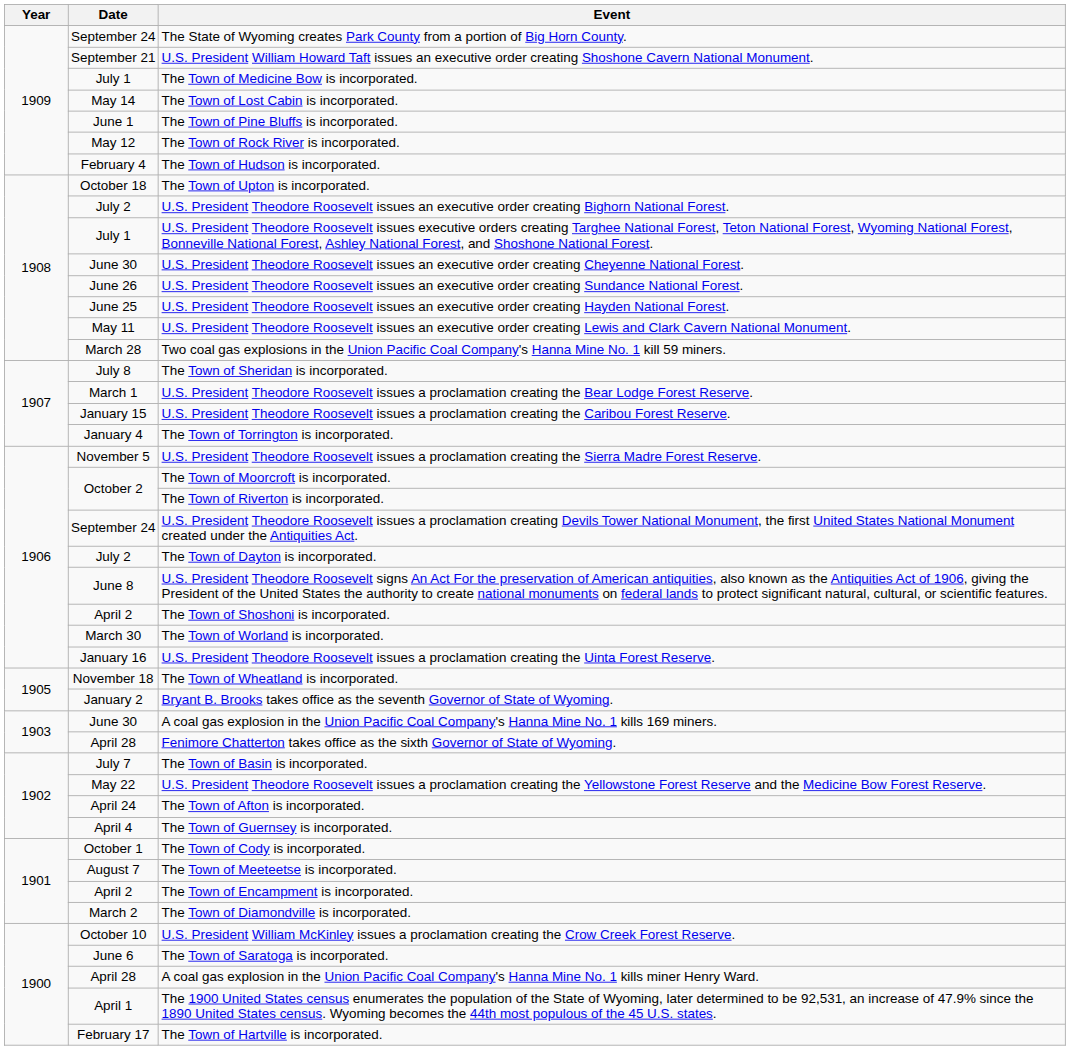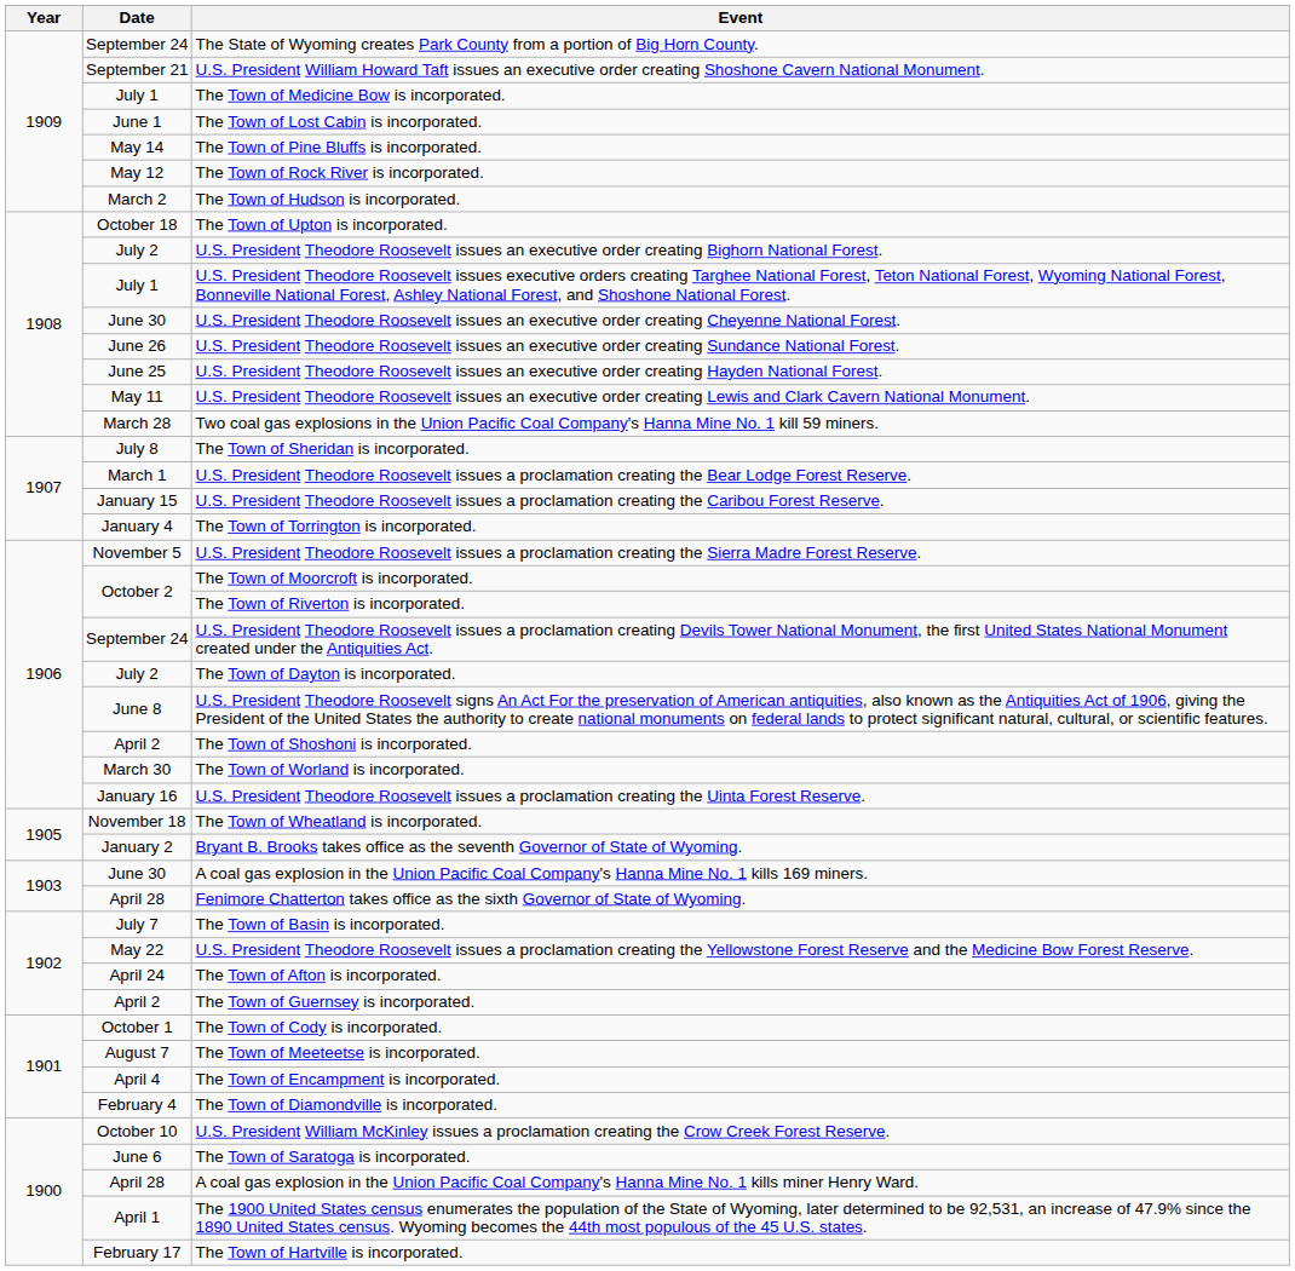 <table class="wikitable" style="width:100%;">
 <tr>
 <th style="width:6%">Year</th>
 <th style="width:8%">Date</th>
 <th style="width:86%">Event</th>
 </tr>
 <tr>
 <td align=center rowspan=7>1909</td>
 <td align=center>September 24</td>
 <td>The State of Wyoming creates <a href='#'>Park County</a> from a portion of <a href='#'>Big Horn County</a>.</td>
 </tr>
 <tr>
 <td align=center>September 21</td>
 <td><a href='#'>U.S. President</a> <a href='#'>William Howard Taft</a> issues an executive order creating <a href='#'>Shoshone Cavern National Monument</a>.</td>
 </tr>
 <tr>
 <td align=center>July 1</td>
 <td>The <a href='#'>Town of Medicine Bow</a> is incorporated.</td>
 </tr>
 <tr>
-<td align=center>May 14</td>
+<td align=center>June 1</td>
 <td>The <a href='#'>Town of Lost Cabin</a> is incorporated.</td>
 </tr>
 <tr>
-<td align=center>June 1</td>
+<td align=center>May 14</td>
 <td>The <a href='#'>Town of Pine Bluffs</a> is incorporated.</td>
 </tr>
 <tr>
 <td align=center>May 12</td>
 <td>The <a href='#'>Town of Rock River</a> is incorporated.</td>
 </tr>
 <tr>
-<td align=center>February 4</td>
+<td align=center>March 2</td>
 <td>The <a href='#'>Town of Hudson</a> is incorporated.</td>
 </tr>
 <tr>
 <td align=center rowspan=8>1908</td>
 <td align=center>October 18</td>
 <td>The <a href='#'>Town of Upton</a> is incorporated.</td>
 </tr>
 <tr>
 <td align=center>July 2</td>
 <td><a href='#'>U.S. President</a> <a href='#'>Theodore Roosevelt</a> issues an executive order creating <a href='#'>Bighorn National Forest</a>.</td>
 </tr>
 <tr>
 <td align=center>July 1</td>
 <td><a href='#'>U.S. President</a> <a href='#'>Theodore Roosevelt</a> issues executive orders creating <a href='#'>Targhee National Forest</a>, <a href='#'>Teton National Forest</a>, <a href='#'>Wyoming National Forest</a>, <a href='#'>Bonneville National Forest</a>, <a href='#'>Ashley National Forest</a>, and <a href='#'>Shoshone National Forest</a>.</td>
 </tr>
 <tr>
 <td align=center>June 30</td>
 <td><a href='#'>U.S. President</a> <a href='#'>Theodore Roosevelt</a> issues an executive order creating <a href='#'>Cheyenne National Forest</a>.</td>
 </tr>
 <tr>
 <td align=center>June 26</td>
 <td><a href='#'>U.S. President</a> <a href='#'>Theodore Roosevelt</a> issues an executive order creating <a href='#'>Sundance National Forest</a>.</td>
 </tr>
 <tr>
 <td align=center>June 25</td>
 <td><a href='#'>U.S. President</a> <a href='#'>Theodore Roosevelt</a> issues an executive order creating <a href='#'>Hayden National Forest</a>.</td>
 </tr>
 <tr>
 <td align=center>May 11</td>
 <td><a href='#'>U.S. President</a> <a href='#'>Theodore Roosevelt</a> issues an executive order creating <a href='#'>Lewis and Clark Cavern National Monument</a>.</td>
 </tr>
 <tr>
 <td align=center>March 28</td>
 <td>Two coal gas explosions in the <a href='#'>Union Pacific Coal Company</a>'s <a href='#'>Hanna Mine No. 1</a> kill 59 miners.</td>
 </tr>
 <tr>
 <td align=center rowspan=4>1907</td>
 <td align=center>July 8</td>
 <td>The <a href='#'>Town of Sheridan</a> is incorporated.</td>
 </tr>
 <tr>
 <td align=center>March 1</td>
 <td><a href='#'>U.S. President</a> <a href='#'>Theodore Roosevelt</a> issues a proclamation creating the <a href='#'>Bear Lodge Forest Reserve</a>.</td>
 </tr>
 <tr>
 <td align=center>January 15</td>
 <td><a href='#'>U.S. President</a> <a href='#'>Theodore Roosevelt</a> issues a proclamation creating the <a href='#'>Caribou Forest Reserve</a>.</td>
 </tr>
 <tr>
 <td align=center>January 4</td>
 <td>The <a href='#'>Town of Torrington</a> is incorporated.</td>
 </tr>
 <tr>
 <td align=center rowspan=9>1906</td>
 <td align=center>November 5</td>
 <td><a href='#'>U.S. President</a> <a href='#'>Theodore Roosevelt</a> issues a proclamation creating the <a href='#'>Sierra Madre Forest Reserve</a>.</td>
 </tr>
 <tr>
 <td align=center rowspan=2>October 2</td>
 <td>The <a href='#'>Town of Moorcroft</a> is incorporated.</td>
 </tr>
 <tr>
 <td>The <a href='#'>Town of Riverton</a> is incorporated.</td>
 </tr>
 <tr>
 <td align=center>September 24</td>
 <td><a href='#'>U.S. President</a> <a href='#'>Theodore Roosevelt</a> issues a proclamation creating <a href='#'>Devils Tower National Monument</a>, the first <a href='#'>United States National Monument</a> created under the <a href='#'>Antiquities Act</a>.</td>
 </tr>
 <tr>
 <td align=center>July 2</td>
 <td>The <a href='#'>Town of Dayton</a> is incorporated.</td>
 </tr>
 <tr>
 <td align=center>June 8</td>
 <td><a href='#'>U.S. President</a> <a href='#'>Theodore Roosevelt</a> signs <a href='#'>An Act For the preservation of American antiquities</a>, also known as the <a href='#'>Antiquities Act of 1906</a>, giving the President of the United States the authority to create <a href='#'>national monuments</a> on <a href='#'>federal lands</a> to protect significant natural, cultural, or scientific features.</td>
 </tr>
 <tr>
 <td align=center>April 2</td>
 <td>The <a href='#'>Town of Shoshoni</a> is incorporated.</td>
 </tr>
 <tr>
 <td align=center>March 30</td>
 <td>The <a href='#'>Town of Worland</a> is incorporated.</td>
 </tr>
 <tr>
 <td align=center>January 16</td>
 <td><a href='#'>U.S. President</a> <a href='#'>Theodore Roosevelt</a>  issues a proclamation creating the <a href='#'>Uinta Forest Reserve</a>.</td>
 </tr>
 <tr>
 <td align=center rowspan=2>1905</td>
 <td align=center>November 18</td>
 <td>The <a href='#'>Town of Wheatland</a> is incorporated.</td>
 </tr>
 <tr>
 <td align=center>January 2</td>
 <td><a href='#'>Bryant B. Brooks</a> takes office as the seventh <a href='#'>Governor of State of Wyoming</a>.</td>
 </tr>
 <tr>
 <td align=center rowspan=2>1903</td>
 <td align=center>June 30</td>
 <td>A coal gas explosion in the <a href='#'>Union Pacific Coal Company</a>'s <a href='#'>Hanna Mine No. 1</a> kills 169 miners.</td>
 </tr>
 <tr>
 <td align=center>April 28</td>
 <td><a href='#'>Fenimore Chatterton</a> takes office as the sixth <a href='#'>Governor of State of Wyoming</a>.</td>
 </tr>
 <tr>
 <td align=center rowspan=4>1902</td>
 <td align=center>July 7</td>
 <td>The <a href='#'>Town of Basin</a> is incorporated.</td>
 </tr>
 <tr>
 <td align=center>May 22</td>
 <td><a href='#'>U.S. President</a> <a href='#'>Theodore Roosevelt</a> issues a proclamation creating the <a href='#'>Yellowstone Forest Reserve</a> and the <a href='#'>Medicine Bow Forest Reserve</a>.</td>
 </tr>
 <tr>
 <td align=center>April 24</td>
 <td>The <a href='#'>Town of Afton</a> is incorporated.</td>
 </tr>
 <tr>
-<td align=center>April 4</td>
+<td align=center>April 2</td>
 <td>The <a href='#'>Town of Guernsey</a> is incorporated.</td>
 </tr>
 <tr>
 <td align=center rowspan=4>1901</td>
 <td align=center>October 1</td>
 <td>The <a href='#'>Town of Cody</a> is incorporated.</td>
 </tr>
 <tr>
 <td align=center>August 7</td>
 <td>The <a href='#'>Town of Meeteetse</a> is incorporated.</td>
 </tr>
 <tr>
-<td align=center>April 2</td>
+<td align=center>April 4</td>
 <td>The <a href='#'>Town of Encampment</a> is incorporated.</td>
 </tr>
 <tr>
-<td align=center>March 2</td>
+<td align=center>February 4</td>
 <td>The <a href='#'>Town of Diamondville</a> is incorporated.</td>
 </tr>
 <tr>
 <td align=center rowspan=5>1900</td>
 <td align=center>October 10</td>
 <td><a href='#'>U.S. President</a> <a href='#'>William McKinley</a> issues a proclamation creating the <a href='#'>Crow Creek Forest Reserve</a>.</td>
 </tr>
 <tr>
 <td align=center>June 6</td>
 <td>The <a href='#'>Town of Saratoga</a> is incorporated.</td>
 </tr>
 <tr>
 <td align=center>April 28</td>
 <td>A coal gas explosion in the <a href='#'>Union Pacific Coal Company</a>'s <a href='#'>Hanna Mine No. 1</a> kills miner Henry Ward.</td>
 </tr>
 <tr>
 <td align=center>April 1</td>
 <td>The <a href='#'>1900 United States census</a> enumerates the population of the State of Wyoming, later determined to be 92,531, an increase of 47.9% since the <a href='#'>1890 United States census</a>. Wyoming becomes the <a href='#'>44th most populous of the 45 U.S. states</a>.</td>
 </tr>
 <tr>
 <td align=center>February 17</td>
 <td>The <a href='#'>Town of Hartville</a> is incorporated.</td>
 </tr>
 </table>
